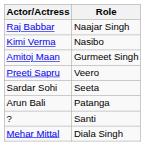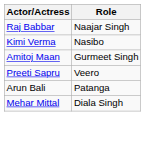 <table class="wikitable">
 <tr>
 <th>Actor/Actress</th>
 <th>Role</th>
 </tr>
 <tr>
 <td><a href='#'>Raj Babbar</a></td>
 <td>Naajar Singh</td>
 </tr>
 <tr>
 <td><a href='#'>Kimi Verma</a></td>
 <td>Nasibo</td>
 </tr>
 <tr>
 <td><a href='#'>Amitoj Maan</a></td>
 <td>Gurmeet Singh</td>
 </tr>
 <tr>
 <td><a href='#'>Preeti Sapru</a></td>
 <td>Veero</td>
 </tr>
 <tr>
-<td>Sardar Sohi</td>
-<td>Seeta</td>
-</tr>
-<tr>
 <td>Arun Bali</td>
 <td>Patanga</td>
-</tr>
-<tr>
-<td>?</td>
-<td>Santi</td>
 </tr>
 <tr>
 <td><a href='#'>Mehar Mittal</a></td>
 <td>Diala Singh</td>
 </tr>
 </table>
